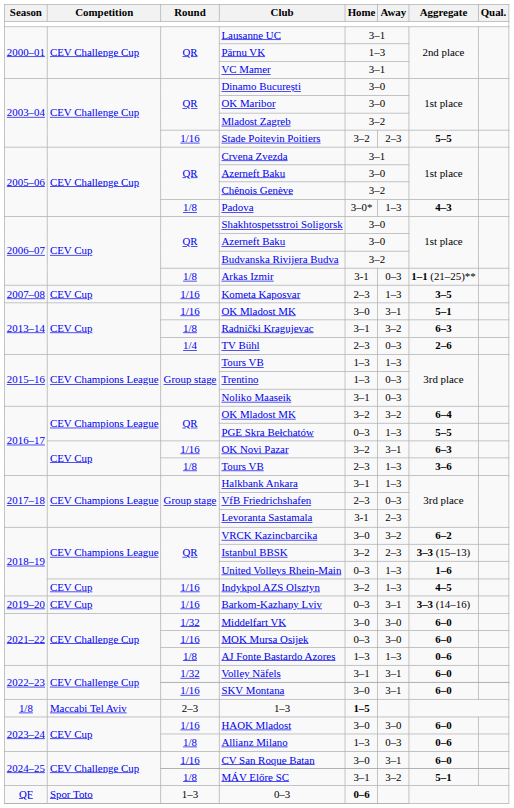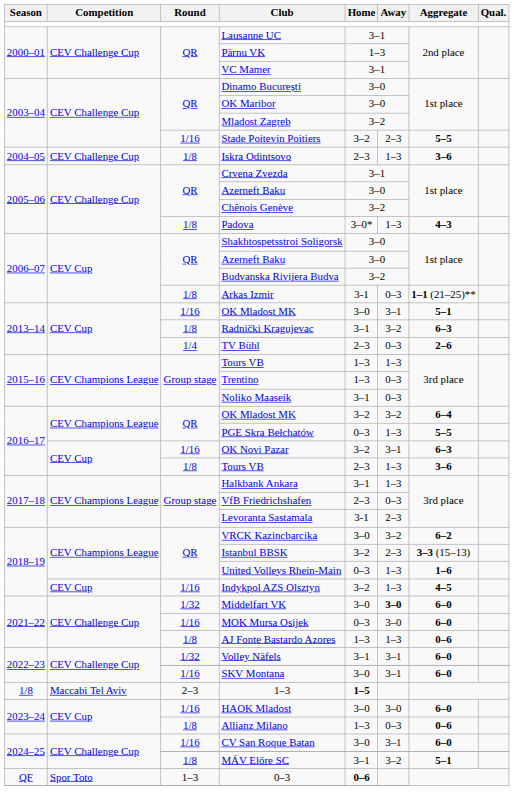 <table class="wikitable">
 <tr>
 <th>Season</th>
 <th>Competition</th>
 <th>Round</th>
 <th>Club</th>
 <th>Home</th>
 <th>Away</th>
 <th>Aggregate</th>
 <th>Qual.</th>
 </tr>
 <tr>
 <td colspan="8" bgcolor=white></td>
 </tr>
 <tr>
 <td rowspan="3"><a href='#'>2000–01</a></td>
 <td rowspan="3"><a href='#'>CEV Challenge Cup</a></td>
 <td rowspan="3" style="text-align:center;"><a href='#'>QR</a></td>
 <td> <a href='#'>Lausanne UC</a></td>
 <td colspan="2" style="text-align:center;">3–1</td>
 <td rowspan="3" style="text-align:center;">2nd place</td>
 <td align="center" rowspan="3"></td>
 </tr>
 <tr>
 <td> <a href='#'>Pärnu VK</a></td>
 <td colspan="2" style="text-align:center;">1–3</td>
 </tr>
 <tr>
 <td> <a href='#'>VC Mamer</a></td>
 <td colspan="2" style="text-align:center;">3–1</td>
 </tr>
 <tr>
 <td rowspan="4"><a href='#'>2003–04</a></td>
 <td rowspan="4"><a href='#'>CEV Challenge Cup</a></td>
 <td rowspan="3" style="text-align:center;"><a href='#'>QR</a></td>
 <td> <a href='#'>Dinamo București</a></td>
 <td colspan="2" style="text-align:center;">3–0</td>
 <td rowspan="3" style="text-align:center;">1st place</td>
 <td align="center" rowspan="3"></td>
 </tr>
 <tr>
 <td> <a href='#'>OK Maribor</a></td>
 <td colspan="2" style="text-align:center;">3–0</td>
 </tr>
 <tr>
 <td> <a href='#'>Mladost Zagreb</a></td>
 <td colspan="2" style="text-align:center;">3–2</td>
 </tr>
 <tr>
 <td rowspan="1" style="text-align:center;"><a href='#'>1/16</a></td>
 <td> <a href='#'>Stade Poitevin Poitiers</a></td>
 <td style="text-align:center;">3–2</td>
 <td style="text-align:center;">2–3</td>
 <td style="text-align:center;"><strong>5–5</strong></td>
 <td align="center" rowspan="1"></td>
 </tr>
 <tr>
+<td rowspan="1"><a href='#'>2004–05</a></td>
+<td rowspan="1"><a href='#'>CEV Challenge Cup</a></td>
+<td rowspan="1" style="text-align:center;"><a href='#'>1/8</a></td>
+<td> <a href='#'>Iskra Odintsovo</a></td>
+<td style="text-align:center;">2–3</td>
+<td style="text-align:center;">1–3</td>
+<td style="text-align:center;"><strong>3–6</strong></td>
+<td align="center" rowspan="1"></td>
+</tr>
+<tr>
 <td rowspan="4"><a href='#'>2005–06</a></td>
 <td rowspan="4"><a href='#'>CEV Challenge Cup</a></td>
 <td rowspan="3" style="text-align:center;"><a href='#'>QR</a></td>
 <td> <a href='#'>Crvena Zvezda</a></td>
 <td colspan="2" style="text-align:center;">3–1</td>
 <td rowspan="3" style="text-align:center;">1st place</td>
 <td align="center" rowspan="3"></td>
 </tr>
 <tr>
 <td> <a href='#'>Azerneft Baku</a></td>
 <td colspan="2" style="text-align:center;">3–0</td>
 </tr>
 <tr>
 <td> <a href='#'>Chênois Genève</a></td>
 <td colspan="2" style="text-align:center;">3–2</td>
 </tr>
 <tr>
 <td rowspan="1" style="text-align:center;"><a href='#'>1/8</a></td>
 <td> <a href='#'>Padova</a></td>
 <td style="text-align:center;">3–0*</td>
 <td style="text-align:center;">1–3</td>
 <td style="text-align:center;"><strong>4–3</strong></td>
 <td align="center" rowspan="1"></td>
 </tr>
 <tr>
 <td rowspan="4"><a href='#'>2006–07</a></td>
 <td rowspan="4"><a href='#'>CEV Cup</a></td>
 <td rowspan="3" style="text-align:center;"><a href='#'>QR</a></td>
 <td> <a href='#'>Shakhtospetsstroi Soligorsk</a></td>
 <td colspan="2" style="text-align:center;">3–0</td>
 <td rowspan="3" style="text-align:center;">1st place</td>
 <td align="center" rowspan="3"></td>
 </tr>
 <tr>
 <td> <a href='#'>Azerneft Baku</a></td>
 <td colspan="2" style="text-align:center;">3–0</td>
 </tr>
 <tr>
 <td> <a href='#'>Budvanska Rivijera Budva</a></td>
 <td colspan="2" style="text-align:center;">3–2</td>
 </tr>
 <tr>
 <td rowspan="1" style="text-align:center;"><a href='#'>1/8</a></td>
 <td> <a href='#'>Arkas Izmir</a></td>
 <td style="text-align:center;">3-1</td>
 <td style="text-align:center;">0–3</td>
 <td style="text-align:center;"><strong>1–1</strong> (21–25)**</td>
-<td align="center" rowspan="1"></td>
-</tr>
-<tr>
-<td rowspan="1"><a href='#'>2007–08</a></td>
-<td rowspan="1"><a href='#'>CEV Cup</a></td>
-<td rowspan="1" style="text-align:center;"><a href='#'>1/16</a></td>
-<td> <a href='#'>Kometa Kaposvar</a></td>
-<td style="text-align:center;">2–3</td>
-<td style="text-align:center;">1–3</td>
-<td style="text-align:center;"><strong>3–5</strong></td>
 <td align="center" rowspan="1"></td>
 </tr>
 <tr>
 <td rowspan="3"><a href='#'>2013–14</a></td>
 <td rowspan="3"><a href='#'>CEV Cup</a></td>
 <td rowspan="1" style="text-align:center;"><a href='#'>1/16</a></td>
 <td> <a href='#'>OK Mladost MK</a></td>
 <td style="text-align:center;">3–0</td>
 <td style="text-align:center;">3–1</td>
 <td style="text-align:center;"><strong>5–1</strong></td>
 <td align="center" rowspan="1"></td>
 </tr>
 <tr>
 <td rowspan="1" style="text-align:center;"><a href='#'>1/8</a></td>
 <td> <a href='#'>Radnički Kragujevac</a></td>
 <td style="text-align:center;">3–1</td>
 <td style="text-align:center;">3–2</td>
 <td style="text-align:center;"><strong>6–3</strong></td>
 <td align="center" rowspan="1"></td>
 </tr>
 <tr>
 <td rowspan="1" style="text-align:center;"><a href='#'>1/4</a></td>
 <td> <a href='#'>TV Bühl</a></td>
 <td style="text-align:center;">2–3</td>
 <td style="text-align:center;">0–3</td>
 <td style="text-align:center;"><strong>2–6</strong></td>
 <td align="center" rowspan="1"></td>
 </tr>
 <tr>
 <td rowspan="3"><a href='#'>2015–16</a></td>
 <td rowspan="3"><a href='#'>CEV Champions League</a></td>
 <td rowspan="3" style="text-align:center;"><a href='#'>Group stage</a></td>
 <td> <a href='#'>Tours VB</a></td>
 <td style="text-align:center;">1–3</td>
 <td style="text-align:center;">1–3</td>
 <td rowspan="3" style="text-align:center;">3rd place</td>
 <td align="center" rowspan="3"></td>
 </tr>
 <tr>
 <td> <a href='#'>Trentino</a></td>
 <td style="text-align:center;">1–3</td>
 <td style="text-align:center;">0–3</td>
 </tr>
 <tr>
 <td> <a href='#'>Noliko Maaseik</a></td>
 <td style="text-align:center;">3–1</td>
 <td style="text-align:center;">0–3</td>
 </tr>
 <tr>
 <td rowspan="4"><a href='#'>2016–17</a></td>
 <td rowspan="2"><a href='#'>CEV Champions League</a></td>
 <td rowspan="2" style="text-align:center;"><a href='#'>QR</a></td>
 <td> <a href='#'>OK Mladost MK</a></td>
 <td style="text-align:center;">3–2</td>
 <td style="text-align:center;">3–2</td>
 <td style="text-align:center;"><strong>6–4</strong></td>
 <td align="center" rowspan="1"></td>
 </tr>
 <tr>
 <td> <a href='#'>PGE Skra Bełchatów</a></td>
 <td style="text-align:center;">0–3</td>
 <td style="text-align:center;">1–3</td>
 <td style="text-align:center;"><strong>5–5</strong></td>
 <td align="center" rowspan="1"></td>
 </tr>
 <tr>
 <td rowspan="2"><a href='#'>CEV Cup</a></td>
 <td rowspan="1" style="text-align:center;"><a href='#'>1/16</a></td>
 <td> <a href='#'>OK Novi Pazar</a></td>
 <td style="text-align:center;">3–2</td>
 <td style="text-align:center;">3–1</td>
 <td style="text-align:center;"><strong>6–3</strong></td>
 <td align="center" rowspan="1"></td>
 </tr>
 <tr>
 <td rowspan="1" style="text-align:center;"><a href='#'>1/8</a></td>
 <td> <a href='#'>Tours VB</a></td>
 <td style="text-align:center;">2–3</td>
 <td style="text-align:center;">1–3</td>
 <td style="text-align:center;"><strong>3–6</strong></td>
 <td align="center" rowspan="1"></td>
 </tr>
 <tr>
 <td rowspan="3"><a href='#'>2017–18</a></td>
 <td rowspan="3"><a href='#'>CEV Champions League</a></td>
 <td rowspan="3" style="text-align:center;"><a href='#'>Group stage</a></td>
 <td> <a href='#'>Halkbank Ankara</a></td>
 <td style="text-align:center;">3–1</td>
 <td style="text-align:center;">1–3</td>
 <td rowspan="3" style="text-align:center;">3rd place</td>
 <td align="center" rowspan="3"></td>
 </tr>
 <tr>
 <td> <a href='#'>VfB Friedrichshafen</a></td>
 <td style="text-align:center;">2–3</td>
 <td style="text-align:center;">0–3</td>
 </tr>
 <tr>
 <td> <a href='#'>Levoranta Sastamala</a></td>
 <td style="text-align:center;">3-1</td>
 <td style="text-align:center;">2–3</td>
 </tr>
 <tr>
 <td rowspan="4"><a href='#'>2018–19</a></td>
 <td rowspan="3"><a href='#'>CEV Champions League</a></td>
 <td rowspan="3" style="text-align:center;"><a href='#'>QR</a></td>
 <td> <a href='#'>VRCK Kazincbarcika</a></td>
 <td style="text-align:center;">3–0</td>
 <td style="text-align:center;">3–2</td>
 <td style="text-align:center;"><strong>6–2</strong></td>
 <td align="center"></td>
 </tr>
 <tr>
 <td> <a href='#'>Istanbul BBSK</a></td>
 <td style="text-align:center;">3–2</td>
 <td style="text-align:center;">2–3</td>
 <td style="text-align:center;"><strong>3–3</strong> (15–13)</td>
 <td align="center"></td>
 </tr>
 <tr>
 <td> <a href='#'>United Volleys Rhein-Main</a></td>
 <td style="text-align:center;">0–3</td>
 <td style="text-align:center;">1–3</td>
 <td style="text-align:center;"><strong>1–6</strong></td>
 <td align="center"></td>
 </tr>
 <tr>
 <td rowspan="1"><a href='#'>CEV Cup</a></td>
 <td rowspan="1" style="text-align:center;"><a href='#'>1/16</a></td>
 <td> <a href='#'>Indykpol AZS Olsztyn</a></td>
 <td style="text-align:center;">3–2</td>
 <td style="text-align:center;">1–3</td>
 <td style="text-align:center;"><strong>4–5</strong></td>
 <td align="center" rowspan="1"></td>
 </tr>
 <tr>
-<td rowspan="1"><a href='#'>2019–20</a></td>
-<td rowspan="1"><a href='#'>CEV Cup</a></td>
-<td rowspan="1" style="text-align:center;"><a href='#'>1/16</a></td>
-<td> <a href='#'>Barkom-Kazhany Lviv</a></td>
-<td style="text-align:center;">0–3</td>
-<td style="text-align:center;">3–1</td>
-<td style="text-align:center;"><strong>3–3</strong> (14–16)</td>
-<td align="center" rowspan="1"></td>
-</tr>
-<tr>
 <td rowspan="3"><a href='#'>2021–22</a></td>
 <td rowspan="3"><a href='#'>CEV Challenge Cup</a></td>
 <td rowspan="1" style="text-align:center;"><a href='#'>1/32</a></td>
 <td> <a href='#'>Middelfart VK</a></td>
 <td style="text-align:center;">3–0</td>
-<td style="text-align:center;">3–0</td>
+<td style="text-align:center;"><strong>3–0</strong></td>
 <td style="text-align:center;"><strong>6–0</strong></td>
 <td align="center" rowspan="1"></td>
 </tr>
 <tr>
 <td rowspan="1" style="text-align:center;"><a href='#'>1/16</a></td>
 <td> <a href='#'>MOK Mursa Osijek</a></td>
 <td style="text-align:center;">0–3</td>
 <td style="text-align:center;">3–0</td>
 <td style="text-align:center;"><strong>6–0</strong></td>
 <td align="center" rowspan="1"></td>
 </tr>
 <tr>
 <td rowspan="1" style="text-align:center;"><a href='#'>1/8</a></td>
 <td> <a href='#'>AJ Fonte Bastardo Azores</a></td>
 <td style="text-align:center;">1–3</td>
 <td style="text-align:center;">1–3</td>
 <td style="text-align:center;"><strong>0–6</strong></td>
 <td align="center" rowspan="1"></td>
 </tr>
 <tr>
 <td rowspan="3"><a href='#'>2022–23</a></td>
 <td rowspan="3"><a href='#'>CEV Challenge Cup</a></td>
 <td rowspan="1" style="text-align:center;"><a href='#'>1/32</a></td>
 <td> <a href='#'>Volley Näfels</a></td>
 <td style="text-align:center;">3–1</td>
 <td style="text-align:center;">3–1</td>
 <td style="text-align:center;"><strong>6–0</strong></td>
 <td align="center" rowspan="1"></td>
 </tr>
 <tr>
 </tr>
 <tr>
 <td rowspan="1" style="text-align:center;"><a href='#'>1/16</a></td>
 <td> <a href='#'>SKV Montana</a></td>
 <td style="text-align:center;">3–0</td>
 <td style="text-align:center;">3–1</td>
 <td style="text-align:center;"><strong>6–0</strong></td>
 <td align="center" rowspan="1"></td>
 </tr>
 <tr>
 <td rowspan="1" style="text-align:center;"><a href='#'>1/8</a></td>
 <td> <a href='#'>Maccabi Tel Aviv</a></td>
 <td style="text-align:center;">2–3</td>
 <td style="text-align:center;">1–3</td>
 <td style="text-align:center;"><strong>1–5</strong></td>
 <td align="center" rowspan="1"></td>
 </tr>
 <tr>
 <td rowspan="2"><a href='#'>2023–24</a></td>
 <td rowspan="2"><a href='#'>CEV Cup</a></td>
 <td rowspan="1" style="text-align:center;"><a href='#'>1/16</a></td>
 <td> <a href='#'>HAOK Mladost</a></td>
 <td style="text-align:center;">3–0</td>
 <td style="text-align:center;">3–0</td>
 <td style="text-align:center;"><strong> 6–0</strong></td>
 <td align="center" rowspan="1"></td>
 </tr>
 <tr>
 <td rowspan="1" style="text-align:center;"><a href='#'>1/8</a></td>
 <td> <a href='#'>Allianz Milano</a></td>
 <td style="text-align:center;">1–3</td>
 <td style="text-align:center;">0–3</td>
 <td style="text-align:center;"><strong>0–6</strong></td>
 <td align="center" rowspan="1"></td>
 </tr>
 <tr>
 <td rowspan="3"><a href='#'>2024–25</a></td>
 <td rowspan="3"><a href='#'>CEV Challenge Cup</a></td>
 <td rowspan="1" style="text-align:center;"><a href='#'>1/16</a></td>
 <td> <a href='#'>CV San Roque Batan</a></td>
 <td style="text-align:center;">3–0</td>
 <td style="text-align:center;">3–1</td>
 <td style="text-align:center;"><strong>6–0</strong></td>
 <td align="center" rowspan="1"></td>
 </tr>
 <tr>
 </tr>
 <tr>
 <td rowspan="1" style="text-align:center;"><a href='#'>1/8</a></td>
 <td> <a href='#'>MÁV Előre SC</a></td>
 <td style="text-align:center;">3–1</td>
 <td style="text-align:center;">3–2</td>
 <td style="text-align:center;"><strong> 5–1 </strong></td>
 <td align="center" rowspan="1"></td>
 </tr>
 <tr>
 <td rowspan="1" style="text-align:center;"><a href='#'>QF</a></td>
 <td> <a href='#'>Spor Toto</a></td>
 <td style="text-align:center;">1–3</td>
 <td style="text-align:center;">0–3</td>
 <td style="text-align:center;"><strong> 0–6 </strong></td>
 <td align="center" rowspan="1"></td>
 </tr>
 <tr>
 </tr>
 </table>
